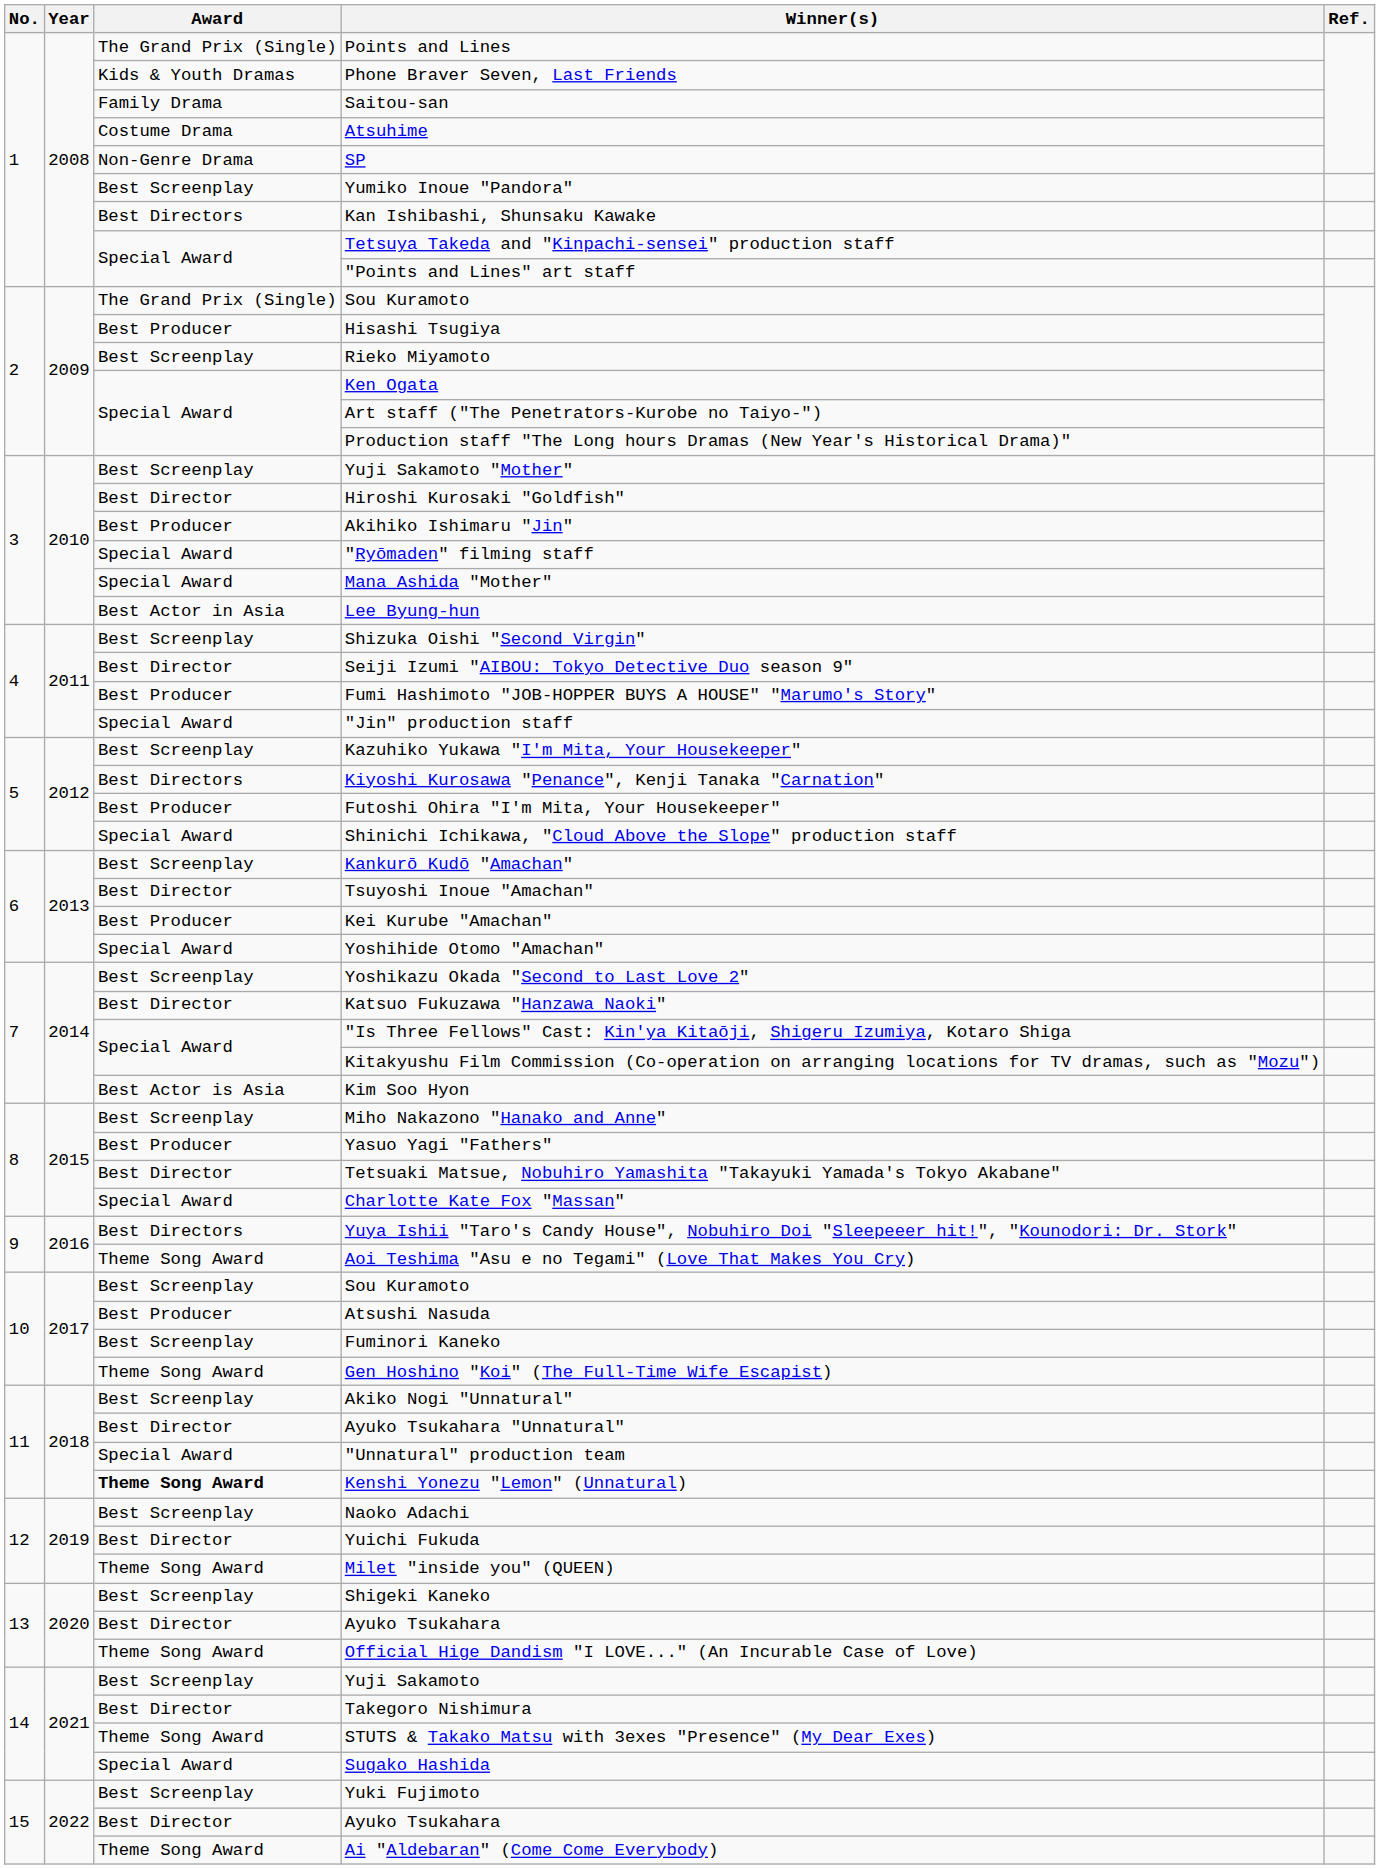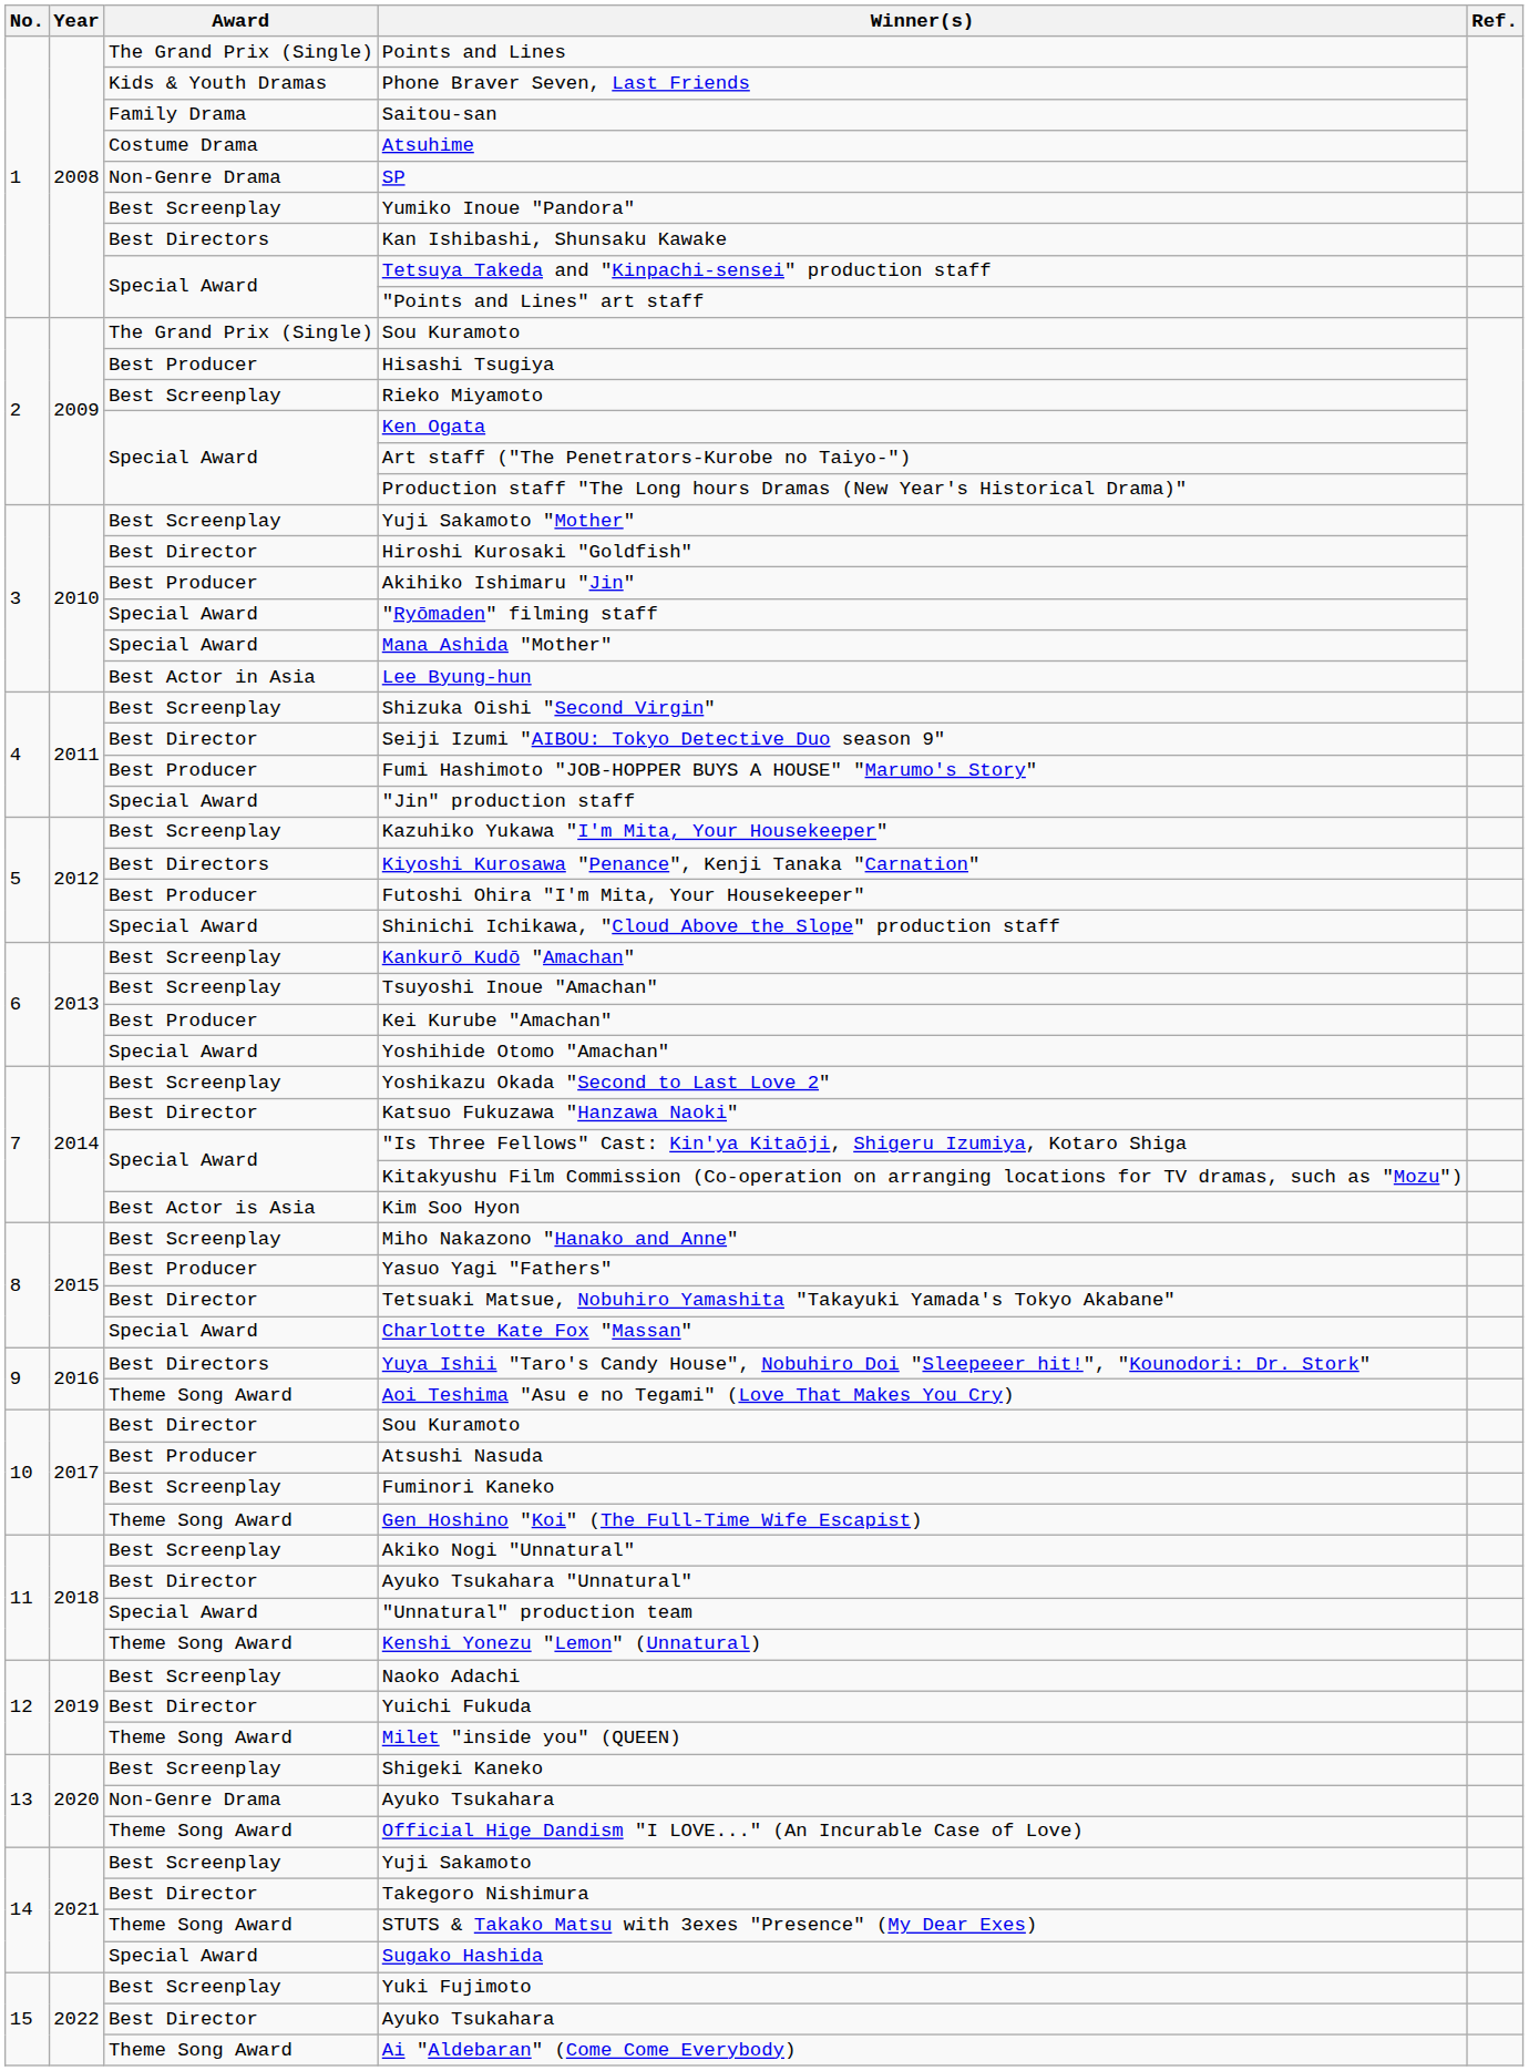 <table class="wikitable sortable">
 <tr>
 <th>No.</th>
 <th>Year</th>
 <th>Award</th>
 <th>Winner(s)</th>
 <th>Ref.</th>
 </tr>
 <tr>
 <td rowspan="9">1</td>
 <td rowspan="9">2008</td>
 <td>The Grand Prix (Single)</td>
 <td>Points and Lines</td>
 <td rowspan="5"></td>
 </tr>
 <tr>
 <td>Kids & Youth Dramas</td>
 <td>Phone Braver Seven, <a href='#'>Last Friends</a></td>
 </tr>
 <tr>
 <td>Family Drama</td>
 <td>Saitou-san</td>
 </tr>
 <tr>
 <td>Costume Drama</td>
 <td><a href='#'>Atsuhime</a></td>
 </tr>
 <tr>
 <td>Non-Genre Drama</td>
 <td><a href='#'>SP</a></td>
 </tr>
 <tr>
 <td>Best Screenplay</td>
 <td>Yumiko Inoue "Pandora"</td>
 <td></td>
 </tr>
 <tr>
 <td>Best Directors</td>
 <td>Kan Ishibashi, Shunsaku Kawake</td>
 <td></td>
 </tr>
 <tr>
 <td rowspan="2">Special Award</td>
 <td><a href='#'>Tetsuya Takeda</a> and "<a href='#'>Kinpachi-sensei</a>" production staff</td>
 <td></td>
 </tr>
 <tr>
 <td>"Points and Lines" art staff</td>
 <td></td>
 </tr>
 <tr>
 <td rowspan="6">2</td>
 <td rowspan="6">2009</td>
 <td>The Grand Prix (Single)</td>
 <td>Sou Kuramoto</td>
 <td rowspan="6"></td>
 </tr>
 <tr>
 <td>Best Producer</td>
 <td>Hisashi Tsugiya</td>
 </tr>
 <tr>
 <td>Best Screenplay</td>
 <td>Rieko Miyamoto</td>
 </tr>
 <tr>
 <td rowspan="3">Special Award</td>
 <td><a href='#'>Ken Ogata</a></td>
 </tr>
 <tr>
 <td>Art staff ("The Penetrators-Kurobe no Taiyo-")</td>
 </tr>
 <tr>
 <td>Production staff "The Long hours Dramas (New Year's Historical Drama)"</td>
 </tr>
 <tr>
 <td rowspan="6">3</td>
 <td rowspan="6">2010</td>
 <td>Best Screenplay</td>
 <td>Yuji Sakamoto "<a href='#'>Mother</a>"</td>
 <td rowspan="6"></td>
 </tr>
 <tr>
 <td>Best Director</td>
 <td>Hiroshi Kurosaki "Goldfish"</td>
 </tr>
 <tr>
 <td>Best Producer</td>
 <td>Akihiko Ishimaru "<a href='#'>Jin</a>"</td>
 </tr>
 <tr>
 <td>Special Award</td>
 <td>"<a href='#'>Ryōmaden</a>" filming staff</td>
 </tr>
 <tr>
 <td>Special Award</td>
 <td><a href='#'>Mana Ashida</a> "Mother"</td>
 </tr>
 <tr>
 <td>Best Actor in Asia</td>
 <td><a href='#'>Lee Byung-hun</a></td>
 </tr>
 <tr>
 <td rowspan="4">4</td>
 <td rowspan="4">2011</td>
 <td>Best Screenplay</td>
 <td>Shizuka Oishi "<a href='#'>Second Virgin</a>"</td>
 <td></td>
 </tr>
 <tr>
 <td>Best Director</td>
 <td>Seiji Izumi "<a href='#'>AIBOU: Tokyo Detective Duo</a> season 9"</td>
 <td></td>
 </tr>
 <tr>
 <td>Best Producer</td>
 <td>Fumi Hashimoto "JOB-HOPPER BUYS A HOUSE" "<a href='#'>Marumo's Story</a>"</td>
 <td></td>
 </tr>
 <tr>
 <td>Special Award</td>
 <td>"Jin" production staff</td>
 <td></td>
 </tr>
 <tr>
 <td rowspan="4">5</td>
 <td rowspan="4">2012</td>
 <td>Best Screenplay</td>
 <td>Kazuhiko Yukawa "<a href='#'>I'm Mita, Your Housekeeper</a>"</td>
 <td></td>
 </tr>
 <tr>
 <td>Best Directors</td>
 <td><a href='#'>Kiyoshi Kurosawa</a> "<a href='#'>Penance</a>", Kenji Tanaka "<a href='#'>Carnation</a>"</td>
 <td></td>
 </tr>
 <tr>
 <td>Best Producer</td>
 <td>Futoshi Ohira "I'm Mita, Your Housekeeper"</td>
 <td></td>
 </tr>
 <tr>
 <td>Special Award</td>
 <td>Shinichi Ichikawa, "<a href='#'>Cloud Above the Slope</a>" production staff</td>
 <td></td>
 </tr>
 <tr>
 <td rowspan="4">6</td>
 <td rowspan="4">2013</td>
 <td>Best Screenplay</td>
 <td><a href='#'>Kankurō Kudō</a> "<a href='#'>Amachan</a>"</td>
 <td></td>
 </tr>
 <tr>
-<td>Best Director</td>
+<td>Best Screenplay</td>
 <td>Tsuyoshi Inoue "Amachan"</td>
 <td></td>
 </tr>
 <tr>
 <td>Best Producer</td>
 <td>Kei Kurube "Amachan"</td>
 <td></td>
 </tr>
 <tr>
 <td>Special Award</td>
 <td>Yoshihide Otomo "Amachan"</td>
 <td></td>
 </tr>
 <tr>
 <td rowspan="5">7</td>
 <td rowspan="5">2014</td>
 <td>Best Screenplay</td>
 <td>Yoshikazu Okada "<a href='#'>Second to Last Love 2</a>"</td>
 <td></td>
 </tr>
 <tr>
 <td>Best Director</td>
 <td>Katsuo Fukuzawa "<a href='#'>Hanzawa Naoki</a>"</td>
 <td></td>
 </tr>
 <tr>
 <td rowspan="2">Special Award</td>
 <td>"Is Three Fellows" Cast: <a href='#'>Kin'ya Kitaōji</a>, <a href='#'>Shigeru Izumiya</a>, Kotaro Shiga</td>
 <td></td>
 </tr>
 <tr>
 <td>Kitakyushu Film Commission (Co-operation on arranging locations for TV dramas, such as "<a href='#'>Mozu</a>")</td>
 <td></td>
 </tr>
 <tr>
 <td>Best Actor is Asia</td>
 <td>Kim Soo Hyon</td>
 <td></td>
 </tr>
 <tr>
 <td rowspan="4">8</td>
 <td rowspan="4">2015</td>
 <td>Best Screenplay</td>
 <td>Miho Nakazono "<a href='#'>Hanako and Anne</a>"</td>
 <td></td>
 </tr>
 <tr>
 <td>Best Producer</td>
 <td>Yasuo Yagi "Fathers"</td>
 <td></td>
 </tr>
 <tr>
 <td>Best Director</td>
 <td>Tetsuaki Matsue, <a href='#'>Nobuhiro Yamashita</a> "Takayuki Yamada's Tokyo Akabane"</td>
 <td></td>
 </tr>
 <tr>
 <td>Special Award</td>
 <td><a href='#'>Charlotte Kate Fox</a> "<a href='#'>Massan</a>"</td>
 <td></td>
 </tr>
 <tr>
 <td rowspan="2">9</td>
 <td rowspan="2">2016</td>
 <td>Best Directors</td>
 <td><a href='#'>Yuya Ishii</a> "Taro's Candy House", <a href='#'>Nobuhiro Doi</a> "<a href='#'>Sleepeeer hit!</a>", "<a href='#'>Kounodori: Dr. Stork</a>"</td>
 <td></td>
 </tr>
 <tr>
 <td>Theme Song Award</td>
 <td><a href='#'>Aoi Teshima</a> "Asu e no Tegami" (<a href='#'>Love That Makes You Cry</a>)</td>
 <td></td>
 </tr>
 <tr>
 <td rowspan="4">10</td>
 <td rowspan="4">2017</td>
-<td>Best Screenplay</td>
+<td>Best Director</td>
 <td>Sou Kuramoto</td>
 <td></td>
 </tr>
 <tr>
 <td>Best Producer</td>
 <td>Atsushi Nasuda</td>
 <td></td>
 </tr>
 <tr>
 <td>Best Screenplay</td>
 <td>Fuminori Kaneko</td>
 <td></td>
 </tr>
 <tr>
 <td>Theme Song Award</td>
 <td><a href='#'>Gen Hoshino</a> "<a href='#'>Koi</a>" (<a href='#'>The Full-Time Wife Escapist</a>)</td>
 <td></td>
 </tr>
 <tr>
 <td rowspan="4">11</td>
 <td rowspan="4">2018</td>
 <td>Best Screenplay</td>
 <td>Akiko Nogi "Unnatural"</td>
 <td></td>
 </tr>
 <tr>
 <td>Best Director</td>
 <td>Ayuko Tsukahara "Unnatural"</td>
 <td></td>
 </tr>
 <tr>
 <td>Special Award</td>
 <td>"Unnatural" production team</td>
 <td></td>
 </tr>
 <tr>
-<td><strong>Theme Song Award</strong></td>
+<td>Theme Song Award</td>
 <td><a href='#'>Kenshi Yonezu</a> "<a href='#'>Lemon</a>" (<a href='#'>Unnatural</a>)</td>
 <td></td>
 </tr>
 <tr>
 <td rowspan="3">12</td>
 <td rowspan="3">2019</td>
 <td>Best Screenplay</td>
 <td>Naoko Adachi</td>
 <td></td>
 </tr>
 <tr>
 <td>Best Director</td>
 <td>Yuichi Fukuda</td>
 <td></td>
 </tr>
 <tr>
 <td>Theme Song Award</td>
 <td><a href='#'>Milet</a> "inside you" (QUEEN)</td>
 <td></td>
 </tr>
 <tr>
 <td rowspan="3">13</td>
 <td rowspan="3">2020</td>
 <td>Best Screenplay</td>
 <td>Shigeki Kaneko</td>
 <td></td>
 </tr>
 <tr>
-<td>Best Director</td>
+<td>Non-Genre Drama</td>
 <td>Ayuko Tsukahara</td>
 <td></td>
 </tr>
 <tr>
 <td>Theme Song Award</td>
 <td><a href='#'>Official Hige Dandism</a> "I LOVE..." (An Incurable Case of Love)</td>
 <td></td>
 </tr>
 <tr>
 <td rowspan="4">14</td>
 <td rowspan="4">2021</td>
 <td>Best Screenplay</td>
 <td>Yuji Sakamoto</td>
 <td></td>
 </tr>
 <tr>
 <td>Best Director</td>
 <td>Takegoro Nishimura</td>
 <td></td>
 </tr>
 <tr>
 <td>Theme Song Award</td>
 <td>STUTS & <a href='#'>Takako Matsu</a> with 3exes "Presence" (<a href='#'>My Dear Exes</a>)</td>
 <td></td>
 </tr>
 <tr>
 <td>Special Award</td>
 <td><a href='#'>Sugako Hashida</a></td>
 <td></td>
 </tr>
 <tr>
 <td rowspan="3">15</td>
 <td rowspan="3">2022</td>
 <td>Best Screenplay</td>
 <td>Yuki Fujimoto</td>
 <td></td>
 </tr>
 <tr>
 <td>Best Director</td>
 <td>Ayuko Tsukahara</td>
 <td></td>
 </tr>
 <tr>
 <td>Theme Song Award</td>
 <td><a href='#'>Ai</a> "<a href='#'>Aldebaran</a>" (<a href='#'>Come Come Everybody</a>)</td>
 <td></td>
 </tr>
 </table>
